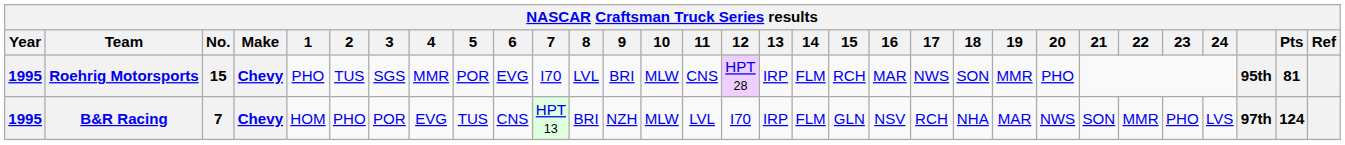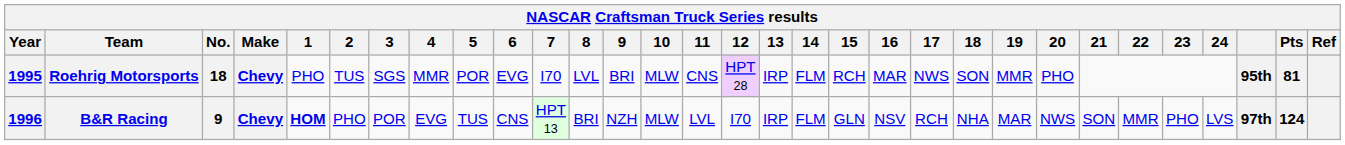 <table class="wikitable" style="text-align:center; font-size:75%">
 <tr>
 <th colspan=45><a href='#'>NASCAR</a> <a href='#'>Craftsman Truck Series</a> results</th>
 </tr>
 <tr>
 <th>Year</th>
 <th>Team</th>
 <th>No.</th>
 <th>Make</th>
 <th>1</th>
 <th>2</th>
 <th>3</th>
 <th>4</th>
 <th>5</th>
 <th>6</th>
 <th>7</th>
 <th>8</th>
 <th>9</th>
 <th>10</th>
 <th>11</th>
 <th>12</th>
 <th>13</th>
 <th>14</th>
 <th>15</th>
 <th>16</th>
 <th>17</th>
 <th>18</th>
 <th>19</th>
 <th>20</th>
 <th>21</th>
 <th>22</th>
 <th>23</th>
 <th>24</th>
 <th></th>
 <th>Pts</th>
 <th>Ref</th>
 </tr>
 <tr>
 <th><a href='#'>1995</a></th>
 <th><a href='#'>Roehrig Motorsports</a></th>
-<th>15</th>
+<th>18</th>
 <th><a href='#'>Chevy</a></th>
 <td><a href='#'>PHO</a></td>
 <td><a href='#'>TUS</a></td>
 <td><a href='#'>SGS</a></td>
 <td><a href='#'>MMR</a></td>
 <td><a href='#'>POR</a></td>
 <td><a href='#'>EVG</a></td>
 <td><a href='#'>I70</a></td>
 <td><a href='#'>LVL</a></td>
 <td><a href='#'>BRI</a></td>
 <td><a href='#'>MLW</a></td>
 <td><a href='#'>CNS</a></td>
 <td style="background:#EFCFFF;"><a href='#'>HPT</a><br><small>28</small></td>
 <td><a href='#'>IRP</a></td>
 <td><a href='#'>FLM</a></td>
 <td><a href='#'>RCH</a></td>
 <td><a href='#'>MAR</a></td>
 <td><a href='#'>NWS</a></td>
 <td><a href='#'>SON</a></td>
 <td><a href='#'>MMR</a></td>
 <td><a href='#'>PHO</a></td>
 <td colspan=4></td>
 <th>95th</th>
 <th>81</th>
 <th></th>
 </tr>
 <tr>
-<th><a href='#'>1995</a></th>
+<th><a href='#'>1996</a></th>
 <th><a href='#'>B&R Racing</a></th>
-<th>7</th>
+<th>9</th>
 <th><a href='#'>Chevy</a></th>
-<td><a href='#'>HOM</a></td>
+<td><strong><a href='#'>HOM</a></strong></td>
 <td><a href='#'>PHO</a></td>
 <td><a href='#'>POR</a></td>
 <td><a href='#'>EVG</a></td>
 <td><a href='#'>TUS</a></td>
 <td><a href='#'>CNS</a></td>
 <td style="background:#DFFFDF;"><a href='#'>HPT</a><br><small>13</small></td>
 <td><a href='#'>BRI</a></td>
 <td><a href='#'>NZH</a></td>
 <td><a href='#'>MLW</a></td>
 <td><a href='#'>LVL</a></td>
 <td><a href='#'>I70</a></td>
 <td><a href='#'>IRP</a></td>
 <td><a href='#'>FLM</a></td>
 <td><a href='#'>GLN</a></td>
 <td><a href='#'>NSV</a></td>
 <td><a href='#'>RCH</a></td>
 <td><a href='#'>NHA</a></td>
 <td><a href='#'>MAR</a></td>
 <td><a href='#'>NWS</a></td>
 <td><a href='#'>SON</a></td>
 <td><a href='#'>MMR</a></td>
 <td><a href='#'>PHO</a></td>
 <td><a href='#'>LVS</a></td>
 <th>97th</th>
 <th>124</th>
 <th></th>
 </tr>
 </table>
